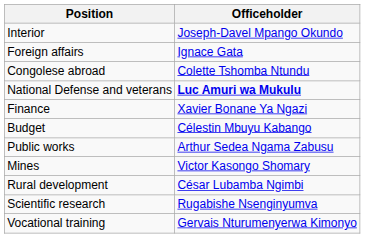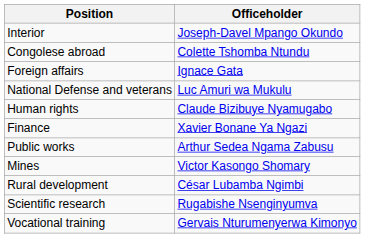 <table class=wikitable>
 <tr>
 <th>Position</th>
 <th>Officeholder</th>
 </tr>
 <tr>
 <td>Interior</td>
 <td><a href='#'>Joseph-Davel Mpango Okundo</a></td>
 </tr>
 <tr>
+<td>Congolese abroad</td>
+<td><a href='#'>Colette Tshomba Ntundu</a></td>
+</tr>
+<tr>
 <td>Foreign affairs</td>
 <td><a href='#'>Ignace Gata</a></td>
 </tr>
 <tr>
-<td>Congolese abroad</td>
-<td><a href='#'>Colette Tshomba Ntundu</a></td>
+<td>National Defense and veterans</td>
+<td><a href='#'>Luc Amuri wa Mukulu</a></td>
 </tr>
 <tr>
-<td>National Defense and veterans</td>
-<td><strong><a href='#'>Luc Amuri wa Mukulu</a></strong></td>
+<td>Human rights</td>
+<td><a href='#'>Claude Bizibuye Nyamugabo</a></td>
 </tr>
 <tr>
 <td>Finance</td>
 <td><a href='#'>Xavier Bonane Ya Ngazi</a></td>
-</tr>
-<tr>
-<td>Budget</td>
-<td><a href='#'>Célestin Mbuyu Kabango</a></td>
 </tr>
 <tr>
 <td>Public works</td>
 <td><a href='#'>Arthur Sedea Ngama Zabusu</a></td>
 </tr>
 <tr>
 <td>Mines</td>
 <td><a href='#'>Victor Kasongo Shomary</a></td>
 </tr>
 <tr>
 <td>Rural development</td>
 <td><a href='#'>César Lubamba Ngimbi</a></td>
 </tr>
 <tr>
 <td>Scientific research</td>
 <td><a href='#'>Rugabishe Nsenginyumva</a></td>
 </tr>
 <tr>
 <td>Vocational training</td>
 <td><a href='#'>Gervais Nturumenyerwa Kimonyo</a></td>
 </tr>
 </table>
